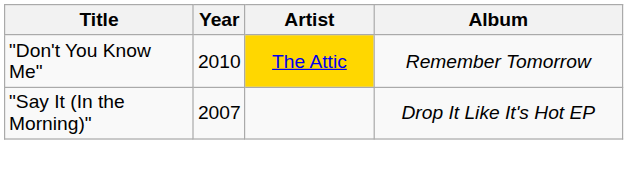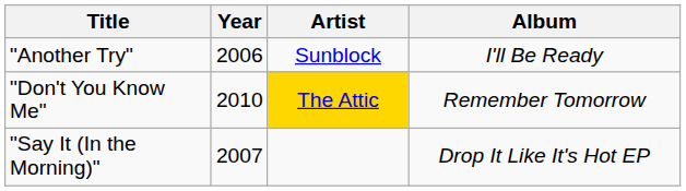 <table class="wikitable">
 <tr>
 <th width="150">Title</th>
 <th>Year</th>
 <th width="100">Artist</th>
 <th width="200">Album</th>
+</tr>
+<tr>
+<td>"Another Try"</td>
+<td>2006</td>
+<td align="center"><a href='#'>Sunblock</a></td>
+<td align="center"><em>I'll Be Ready</em></td>
 </tr>
 <tr>
 <td>"Don't You Know Me"</td>
 <td>2010</td>
 <td align="center" style="background: gold;"><a href='#'>The Attic</a></td>
 <td align="center"><em>Remember Tomorrow</em></td>
 </tr>
 <tr>
 <td>"Say It (In the Morning)"</td>
 <td>2007</td>
 <td></td>
 <td align="center"><em>Drop It Like It's Hot EP</em></td>
 </tr>
 </table>
